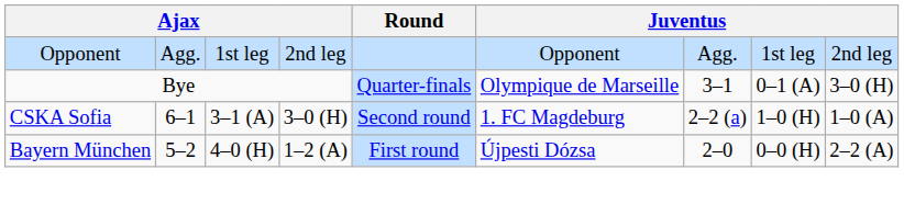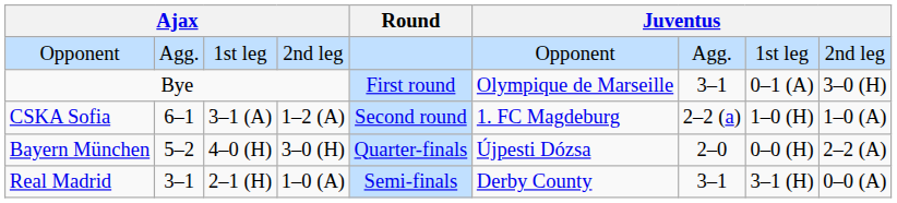 <table class="wikitable" style="text-align:center">
 <tr>
 <th colspan=4><a href='#'>Ajax</a></th>
 <th>Round</th>
 <th colspan=4><a href='#'>Juventus</a></th>
 </tr>
 <tr style="background:#c1e0ff">
 <td>Opponent</td>
 <td>Agg.</td>
 <td>1st leg</td>
 <td>2nd leg</td>
 <td></td>
 <td>Opponent</td>
 <td>Agg.</td>
 <td>1st leg</td>
 <td>2nd leg</td>
 </tr>
 <tr>
 <td colspan="4">Bye</td>
-<td style="background:#c1e0ff;"><a href='#'>Quarter-finals</a></td>
+<td style="background:#c1e0ff;"><a href='#'>First round</a></td>
 <td align=left> <a href='#'>Olympique de Marseille</a></td>
 <td>3–1</td>
 <td>0–1 (A)</td>
 <td>3–0 (H)</td>
 </tr>
 <tr>
 <td align=left> <a href='#'>CSKA Sofia</a></td>
 <td>6–1</td>
 <td>3–1 (A)</td>
-<td>3–0 (H)</td>
+<td>1–2 (A)</td>
 <td style="background:#c1e0ff;"><a href='#'>Second round</a></td>
 <td align=left> <a href='#'>1. FC Magdeburg</a></td>
 <td>2–2 (<a href='#'>a</a>)</td>
 <td>1–0 (H)</td>
 <td>1–0 (A)</td>
 </tr>
 <tr>
 <td align=left> <a href='#'>Bayern München</a></td>
 <td>5–2</td>
 <td>4–0 (H)</td>
-<td>1–2 (A)</td>
-<td style="background:#c1e0ff;"><a href='#'>First round</a></td>
+<td>3–0 (H)</td>
+<td style="background:#c1e0ff;"><a href='#'>Quarter-finals</a></td>
 <td align=left> <a href='#'>Újpesti Dózsa</a></td>
 <td>2–0</td>
 <td>0–0 (H)</td>
 <td>2–2 (A)</td>
 </tr>
+<tr>
+<td align=left> <a href='#'>Real Madrid</a></td>
+<td>3–1</td>
+<td>2–1 (H)</td>
+<td>1–0 (A)</td>
+<td style="background:#c1e0ff;"><a href='#'>Semi-finals</a></td>
+<td align=left> <a href='#'>Derby County</a></td>
+<td>3–1</td>
+<td>3–1 (H)</td>
+<td>0–0 (A)</td>
+</tr>
 </table>
